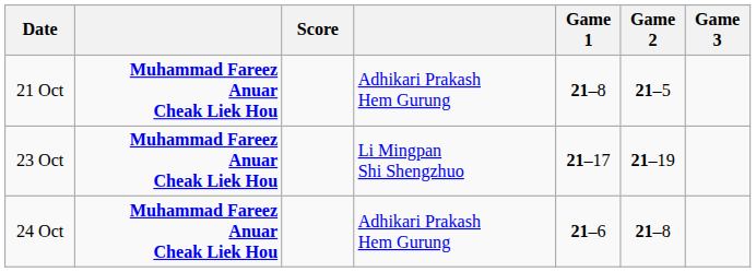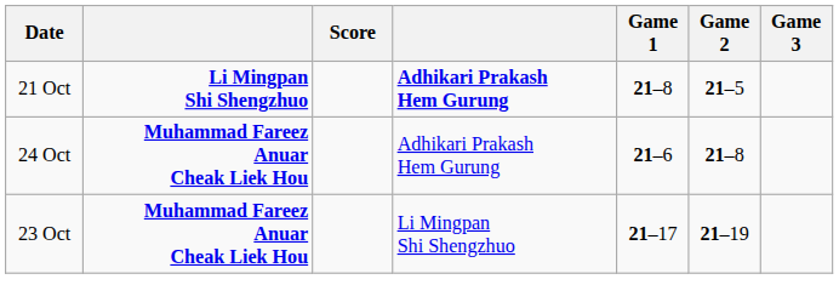 <table class="wikitable" style="text-align:center; font-size:90% ">
 <tr>
 <th width="60">Date</th>
 <th align="right" width="200"></th>
 <th width="60">Score</th>
 <th align="left" width="200"></th>
 <th width="50">Game 1</th>
 <th width="50">Game 2</th>
 <th width="50">Game 3</th>
 </tr>
 <tr>
 <td>21 Oct</td>
+<td align="right"><strong><a href='#'>Li Mingpan</a> <br><a href='#'>Shi Shengzhuo</a> </strong></td>
+<td align="center"></td>
+<td align="left"><strong> <a href='#'>Adhikari Prakash</a><br> <a href='#'>Hem Gurung</a></strong></td>
+<td><strong>21</strong>–8</td>
+<td><strong>21</strong>–5</td>
+<td></td>
+</tr>
+<tr>
+<td>24 Oct</td>
 <td align="right"><strong><a href='#'>Muhammad Fareez Anuar</a> <br><a href='#'>Cheak Liek Hou</a> </strong></td>
 <td align="center"></td>
 <td align="left"> <a href='#'>Adhikari Prakash</a><br> <a href='#'>Hem Gurung</a></td>
+<td><strong>21</strong>–6</td>
 <td><strong>21</strong>–8</td>
-<td><strong>21</strong>–5</td>
 <td></td>
 </tr>
 <tr>
 <td>23 Oct</td>
 <td align="right"><strong><a href='#'>Muhammad Fareez Anuar</a> <br><a href='#'>Cheak Liek Hou</a> </strong></td>
 <td align="center"></td>
 <td align="left"> <a href='#'>Li Mingpan</a><br> <a href='#'>Shi Shengzhuo</a></td>
 <td><strong>21</strong>–17</td>
 <td><strong>21</strong>–19</td>
 <td></td>
 </tr>
-<tr>
-<td>24 Oct</td>
-<td align="right"><strong><a href='#'>Muhammad Fareez Anuar</a> <br><a href='#'>Cheak Liek Hou</a> </strong></td>
-<td align="center"></td>
-<td align="left"> <a href='#'>Adhikari Prakash</a><br> <a href='#'>Hem Gurung</a></td>
-<td><strong>21</strong>–6</td>
-<td><strong>21</strong>–8</td>
-<td></td>
-</tr>
 </table>
